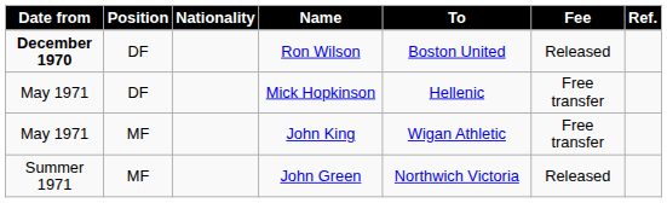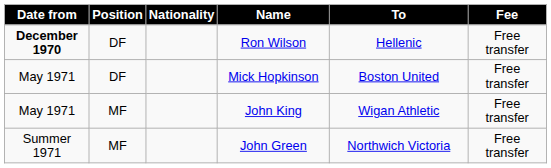 <table class="wikitable" style="text-align:center; font-size:90%; ">
 <tr>
 <th style="background:#000000; color:white; width:100px;">Date from</th>
 <th style="background:#000000; color:white; width:50px;">Position</th>
 <th style="background:#000000; color:white; width:50px;">Nationality</th>
 <th style="background:#000000; color:white; width:150px;">Name</th>
 <th style="background:#000000; color:white; width:200px;">To</th>
 <th style="background:#000000; color:white; width:100px;">Fee</th>
-<th style="background:#000000; color:white; width:25px;">Ref.</th>
 </tr>
 <tr>
 <td><strong>December 1970</strong></td>
 <td>DF</td>
 <td></td>
 <td><a href='#'>Ron Wilson</a></td>
-<td><a href='#'>Boston United</a></td>
-<td>Released</td>
-<td></td>
+<td> <a href='#'>Hellenic</a></td>
+<td>Free transfer</td>
 </tr>
 <tr>
 <td>May 1971</td>
 <td>DF</td>
 <td></td>
 <td><a href='#'>Mick Hopkinson</a></td>
-<td> <a href='#'>Hellenic</a></td>
+<td><a href='#'>Boston United</a></td>
 <td>Free transfer</td>
-<td></td>
 </tr>
 <tr>
 <td>May 1971</td>
 <td>MF</td>
 <td></td>
 <td><a href='#'>John King</a></td>
 <td><a href='#'>Wigan Athletic</a></td>
 <td>Free transfer</td>
-<td></td>
 </tr>
 <tr>
 <td>Summer 1971</td>
 <td>MF</td>
 <td></td>
 <td><a href='#'>John Green</a></td>
 <td><a href='#'>Northwich Victoria</a></td>
-<td>Released</td>
-<td></td>
+<td>Free transfer</td>
 </tr>
 </table>
